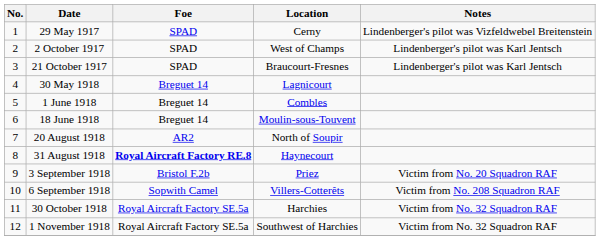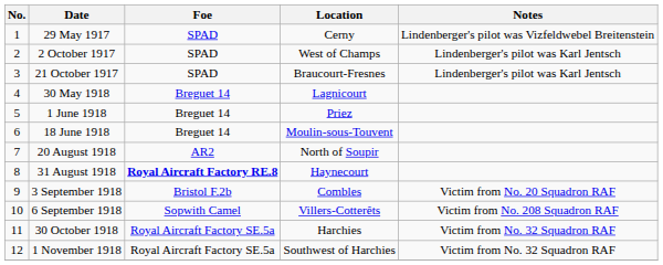 <table class="wikitable">
 <tr>
 <th>No.</th>
 <th>Date</th>
 <th>Foe</th>
 <th>Location</th>
 <th>Notes</th>
 </tr>
 <tr>
 <td align="center">1</td>
 <td align="center">29 May 1917</td>
 <td align="center"><a href='#'>SPAD</a></td>
 <td align="center">Cerny</td>
 <td align="center">Lindenberger's pilot was Vizfeldwebel Breitenstein</td>
 </tr>
 <tr>
 <td align="center">2</td>
 <td align="center">2 October 1917</td>
 <td align="center">SPAD</td>
 <td align="center">West of Champs</td>
 <td align="center">Lindenberger's pilot was Karl Jentsch</td>
 </tr>
 <tr>
 <td align="center">3</td>
 <td align="center">21 October 1917</td>
 <td align="center">SPAD</td>
 <td align="center">Braucourt-Fresnes</td>
 <td align="center">Lindenberger's pilot was Karl Jentsch</td>
 </tr>
 <tr>
 <td align="center">4</td>
 <td align="center">30 May 1918</td>
 <td align="center"><a href='#'>Breguet 14</a></td>
 <td align="center"><a href='#'>Lagnicourt</a></td>
 <td align="center"></td>
 </tr>
 <tr>
 <td align="center">5</td>
 <td align="center">1 June 1918</td>
 <td align="center">Breguet 14</td>
-<td align="center"><a href='#'>Combles</a></td>
+<td align="center"><a href='#'>Priez</a></td>
 <td align="center"></td>
 </tr>
 <tr>
 <td align="center">6</td>
 <td align="center">18 June 1918</td>
 <td align="center">Breguet 14</td>
 <td align="center"><a href='#'>Moulin-sous-Touvent</a></td>
 <td align="center"></td>
 </tr>
 <tr>
 <td align="center">7</td>
 <td align="center">20 August 1918</td>
 <td align="center"><a href='#'>AR2</a></td>
 <td align="center">North of <a href='#'>Soupir</a></td>
 <td align="center"></td>
 </tr>
 <tr>
 <td align="center">8</td>
 <td align="center">31 August 1918</td>
 <td align="center"><strong><a href='#'>Royal Aircraft Factory RE.8</a></strong></td>
 <td align="center"><a href='#'>Haynecourt</a></td>
 <td align="center"></td>
 </tr>
 <tr>
 <td align="center">9</td>
 <td align="center">3 September 1918</td>
 <td align="center"><a href='#'>Bristol F.2b</a></td>
-<td align="center"><a href='#'>Priez</a></td>
+<td align="center"><a href='#'>Combles</a></td>
 <td align="center">Victim from <a href='#'>No. 20 Squadron RAF</a></td>
 </tr>
 <tr>
 <td align="center">10</td>
 <td align="center">6 September 1918</td>
 <td align="center"><a href='#'>Sopwith Camel</a></td>
 <td align="center"><a href='#'>Villers-Cotterêts</a></td>
 <td align="center">Victim from <a href='#'>No. 208 Squadron RAF</a></td>
 </tr>
 <tr>
 <td align="center">11</td>
 <td align="center">30 October 1918</td>
 <td align="center"><a href='#'>Royal Aircraft Factory SE.5a</a></td>
 <td align="center">Harchies</td>
 <td align="center">Victim from <a href='#'>No. 32 Squadron RAF</a></td>
 </tr>
 <tr>
 <td align="center">12</td>
 <td align="center">1 November 1918</td>
 <td align="center">Royal Aircraft Factory SE.5a</td>
 <td align="center">Southwest of Harchies</td>
 <td align="center">Victim from No. 32 Squadron RAF</td>
 </tr>
 <tr>
 </tr>
 </table>
